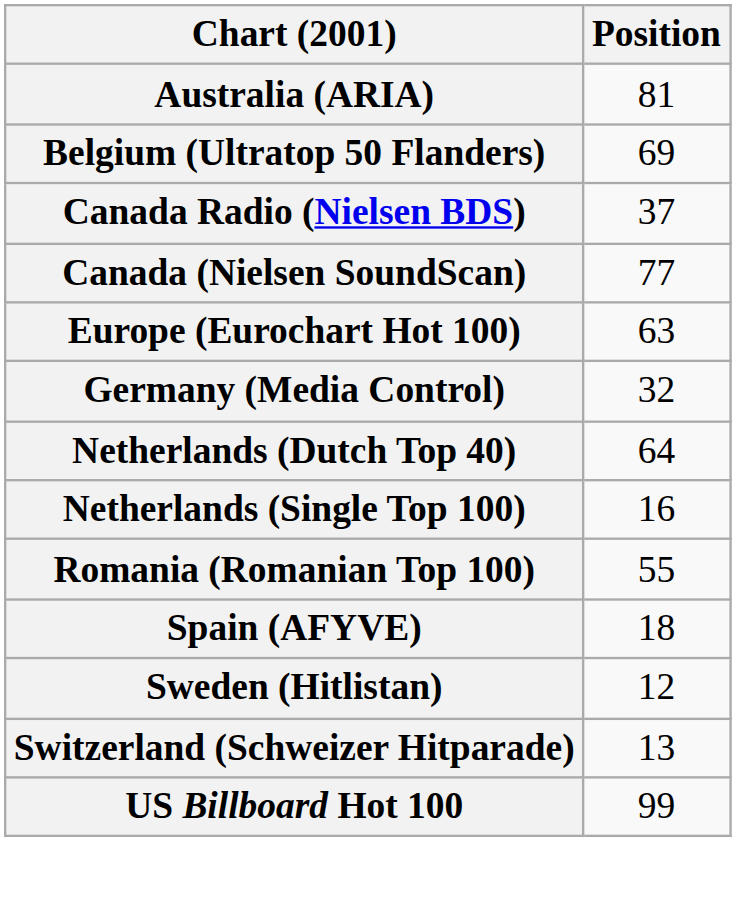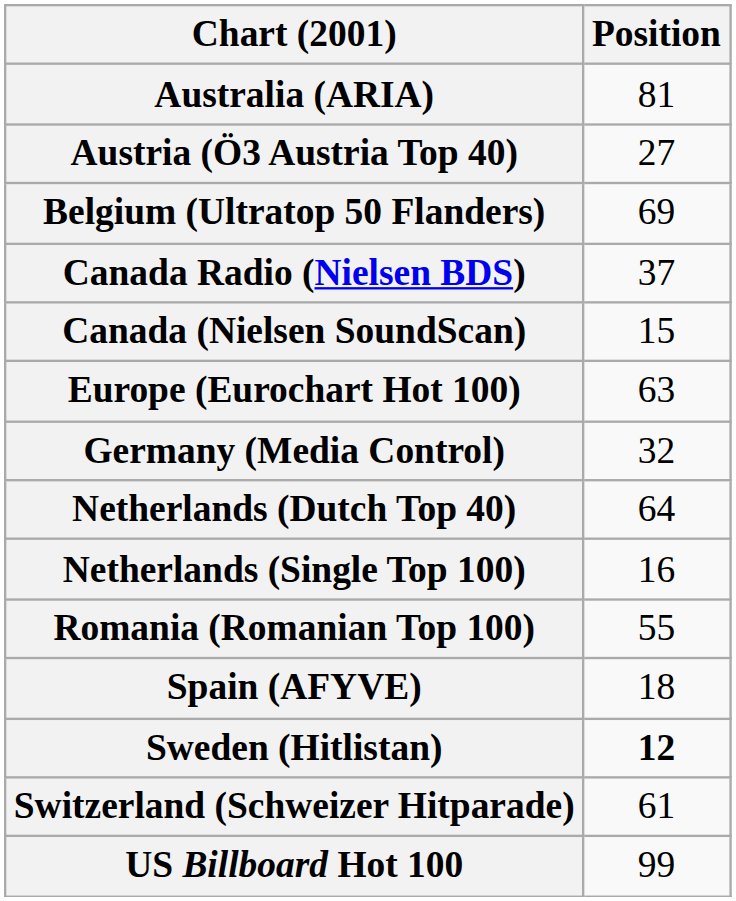 <table class="wikitable sortable plainrowheaders" style="text-align:center">
 <tr>
 <th>Chart (2001)</th>
 <th>Position</th>
 </tr>
 <tr>
 <th scope="row">Australia (ARIA)</th>
 <td>81</td>
+</tr>
+<tr>
+<th scope="row">Austria (Ö3 Austria Top 40)</th>
+<td>27</td>
 </tr>
 <tr>
 <th scope="row">Belgium (Ultratop 50 Flanders)</th>
 <td>69</td>
 </tr>
 <tr>
 <th scope="row">Canada Radio (<a href='#'>Nielsen BDS</a>)</th>
 <td>37</td>
 </tr>
 <tr>
 <th scope="row">Canada (Nielsen SoundScan)</th>
-<td>77</td>
+<td>15</td>
 </tr>
 <tr>
 <th scope="row">Europe (Eurochart Hot 100)</th>
 <td>63</td>
 </tr>
 <tr>
 <th scope="row">Germany (Media Control)</th>
 <td>32</td>
 </tr>
 <tr>
 <th scope="row">Netherlands (Dutch Top 40)</th>
 <td>64</td>
 </tr>
 <tr>
 <th scope="row">Netherlands (Single Top 100)</th>
 <td>16</td>
 </tr>
 <tr>
 <th scope="row">Romania (Romanian Top 100)</th>
 <td>55</td>
 </tr>
 <tr>
 <th scope="row">Spain (AFYVE)</th>
 <td>18</td>
 </tr>
 <tr>
 <th scope="row">Sweden (Hitlistan)</th>
-<td>12</td>
+<td><strong>12</strong></td>
 </tr>
 <tr>
 <th scope="row">Switzerland (Schweizer Hitparade)</th>
-<td>13</td>
+<td>61</td>
 </tr>
 <tr>
 <th scope="row">US <em>Billboard</em> Hot 100</th>
 <td>99</td>
 </tr>
 </table>
